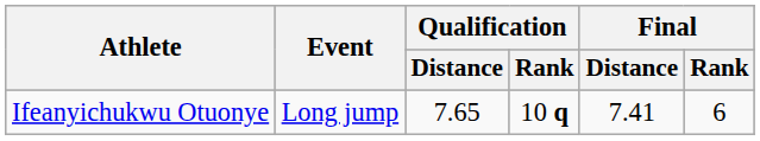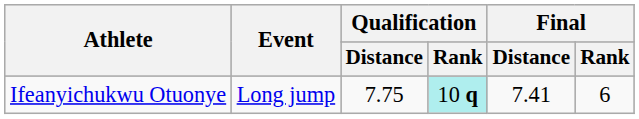 <table class="wikitable" style="font-size:90%; text-align:center">
 <tr>
 <th rowspan=2>Athlete</th>
 <th rowspan=2>Event</th>
 <th colspan=2>Qualification</th>
 <th colspan=2>Final</th>
 </tr>
 <tr style="font-size:95%">
 <th>Distance</th>
 <th>Rank</th>
 <th>Distance</th>
 <th>Rank</th>
 </tr>
 <tr>
 <td align=left><a href='#'>Ifeanyichukwu Otuonye</a></td>
 <td align=left><a href='#'>Long jump</a></td>
-<td>7.65</td>
-<td>10 <strong>q</strong></td>
+<td>7.75</td>
+<td style="background: paleturquoise;">10 <strong>q</strong></td>
 <td>7.41</td>
 <td>6</td>
 </tr>
 </table>
